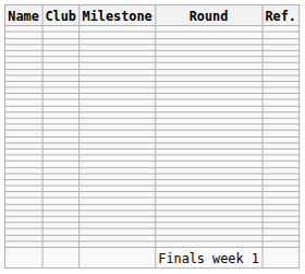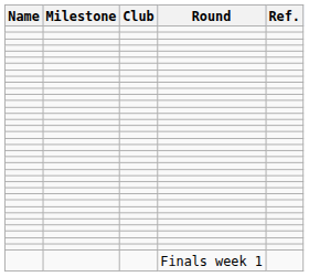 <table class="wikitable sortable" style="text-align:left; ">
 <tr style="background:#C1D8FF;">
 <th>Name</th>
+<th>Milestone</th>
 <th>Club</th>
-<th>Milestone</th>
 <th>Round</th>
 <th class=unsortable>Ref.</th>
 </tr>
 <tr>
 <td></td>
 <td></td>
 <td></td>
 <td></td>
 <td></td>
 </tr>
 <tr>
 <td></td>
 <td></td>
 <td></td>
 <td></td>
 <td></td>
 </tr>
 <tr>
 <td></td>
 <td></td>
 <td></td>
 <td></td>
 <td></td>
 </tr>
 <tr>
 <td></td>
 <td></td>
 <td></td>
 <td></td>
 <td></td>
 </tr>
 <tr>
 <td></td>
 <td></td>
 <td></td>
 <td></td>
 <td></td>
 </tr>
 <tr>
 <td></td>
 <td></td>
 <td></td>
 <td></td>
 <td></td>
 </tr>
 <tr>
 <td></td>
 <td></td>
 <td></td>
 <td></td>
 <td></td>
 </tr>
 <tr>
 <td></td>
 <td></td>
 <td></td>
 <td></td>
 <td></td>
 </tr>
 <tr>
 <td></td>
 <td></td>
 <td></td>
 <td></td>
 <td></td>
 </tr>
 <tr>
 <td></td>
 <td></td>
 <td></td>
 <td></td>
 <td></td>
 </tr>
 <tr>
 <td></td>
 <td></td>
 <td></td>
 <td></td>
 <td></td>
 </tr>
 <tr>
 <td></td>
 <td></td>
 <td></td>
 <td></td>
 <td></td>
 </tr>
 <tr>
 <td></td>
 <td></td>
 <td></td>
 <td></td>
 <td></td>
 </tr>
 <tr>
 <td></td>
 <td></td>
 <td></td>
 <td></td>
 <td></td>
 </tr>
 <tr>
 <td></td>
 <td></td>
 <td></td>
 <td></td>
 <td></td>
 </tr>
 <tr>
 <td></td>
 <td></td>
 <td></td>
 <td></td>
 <td></td>
 </tr>
 <tr>
 <td></td>
 <td></td>
 <td></td>
 <td></td>
 <td></td>
 </tr>
 <tr>
 <td></td>
 <td></td>
 <td></td>
 <td></td>
 <td></td>
 </tr>
 <tr>
 <td></td>
 <td></td>
 <td></td>
 <td></td>
 <td></td>
 </tr>
 <tr>
 <td></td>
 <td></td>
 <td></td>
 <td></td>
 <td></td>
 </tr>
 <tr>
 <td></td>
 <td></td>
 <td></td>
 <td></td>
 <td></td>
 </tr>
 <tr>
 <td></td>
 <td></td>
 <td></td>
 <td></td>
 <td></td>
 </tr>
 <tr>
 <td></td>
 <td></td>
 <td></td>
 <td></td>
 <td></td>
 </tr>
 <tr>
 <td></td>
 <td></td>
 <td></td>
 <td></td>
 <td></td>
 </tr>
 <tr>
 <td></td>
 <td></td>
 <td></td>
 <td></td>
 <td></td>
 </tr>
 <tr>
 <td></td>
 <td></td>
 <td></td>
 <td></td>
 <td></td>
 </tr>
 <tr>
 <td></td>
 <td></td>
 <td></td>
 <td></td>
 <td></td>
 </tr>
 <tr>
 <td></td>
 <td></td>
 <td></td>
 <td></td>
 <td></td>
 </tr>
 <tr>
 <td></td>
 <td></td>
 <td></td>
 <td></td>
 <td></td>
 </tr>
 <tr>
 <td></td>
 <td></td>
 <td></td>
 <td></td>
 <td></td>
 </tr>
 <tr>
 <td></td>
 <td></td>
 <td></td>
 <td></td>
 <td></td>
 </tr>
 <tr>
 <td></td>
 <td></td>
 <td></td>
 <td></td>
 <td></td>
 </tr>
 <tr>
 <td></td>
 <td></td>
 <td></td>
 <td></td>
 <td></td>
 </tr>
 <tr>
 <td></td>
 <td></td>
 <td></td>
 <td></td>
 <td></td>
 </tr>
 <tr>
 <td></td>
 <td></td>
 <td></td>
 <td></td>
 <td></td>
 </tr>
 <tr>
 <td></td>
 <td></td>
 <td></td>
 <td></td>
 <td></td>
 </tr>
 <tr>
 <td></td>
 <td></td>
 <td></td>
 <td>Finals week 1</td>
 <td></td>
 </tr>
 </table>
